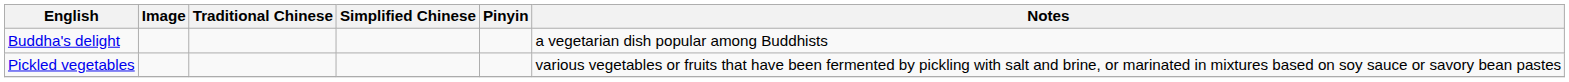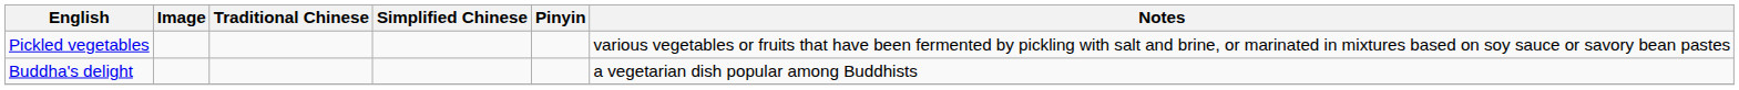 <table class="wikitable">
 <tr>
 <th>English</th>
 <th>Image</th>
 <th>Traditional Chinese</th>
 <th>Simplified Chinese</th>
 <th>Pinyin</th>
 <th>Notes</th>
 </tr>
 <tr>
+<td><a href='#'>Pickled vegetables</a></td>
+<td></td>
+<td></td>
+<td></td>
+<td></td>
+<td>various vegetables or fruits that have been fermented by pickling with salt and brine, or marinated in mixtures based on soy sauce or savory bean pastes</td>
+</tr>
+<tr>
 <td><a href='#'>Buddha's delight</a></td>
 <td></td>
 <td></td>
 <td></td>
 <td></td>
 <td>a vegetarian dish popular among Buddhists</td>
 </tr>
 <tr>
-<td><a href='#'>Pickled vegetables</a></td>
-<td></td>
-<td></td>
-<td></td>
-<td></td>
-<td>various vegetables or fruits that have been fermented by pickling with salt and brine, or marinated in mixtures based on soy sauce or savory bean pastes</td>
-</tr>
-<tr>
 </tr>
 </table>
